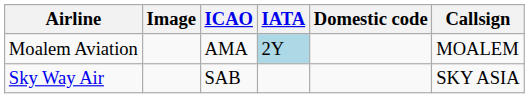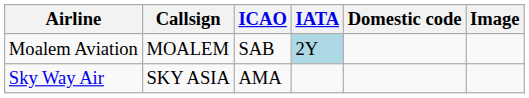 <table class="wikitable sortable">
 <tr valign="middle">
 <th>Airline</th>
-<th>Image</th>
+<th>Callsign</th>
 <th><a href='#'>ICAO</a></th>
 <th><a href='#'>IATA</a></th>
 <th>Domestic code</th>
-<th>Callsign</th>
+<th>Image</th>
 </tr>
 <tr>
 <td>Moalem Aviation</td>
-<td></td>
-<td>AMA</td>
+<td>MOALEM</td>
+<td>SAB</td>
 <td style="background: lightblue;">2Y</td>
 <td></td>
-<td>MOALEM</td>
+<td></td>
 </tr>
 <tr>
 <td><a href='#'>Sky Way Air</a></td>
-<td></td>
-<td>SAB</td>
+<td>SKY ASIA</td>
+<td>AMA</td>
 <td></td>
 <td></td>
-<td>SKY ASIA</td>
+<td></td>
 </tr>
 </table>
